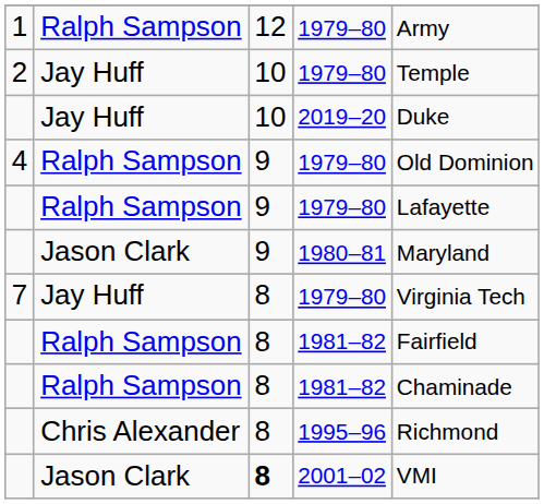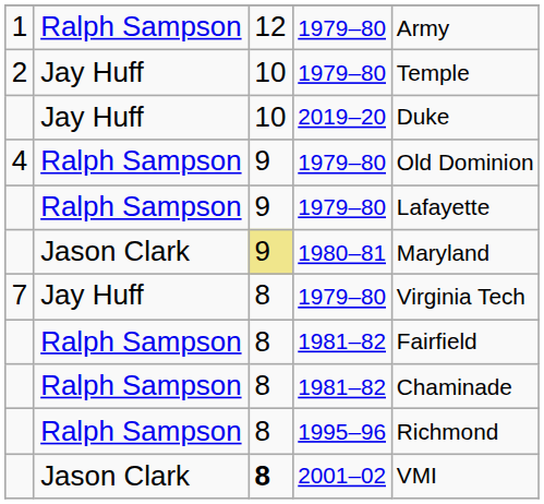 <table class="wikitable">
 <tr>
 </tr>
 <tr>
 <td>1</td>
 <td><a href='#'>Ralph Sampson</a></td>
 <td>12</td>
 <td style="font-size:80%;"><a href='#'>1979–80</a></td>
 <td style="font-size:80%;">Army</td>
 </tr>
 <tr>
 <td>2</td>
 <td>Jay Huff</td>
 <td>10</td>
 <td style="font-size:80%;"><a href='#'>1979–80</a></td>
 <td style="font-size:80%;">Temple</td>
 </tr>
 <tr>
 <td></td>
 <td>Jay Huff</td>
 <td>10</td>
 <td style="font-size:80%;"><a href='#'>2019–20</a></td>
 <td style="font-size:80%;">Duke</td>
 </tr>
 <tr>
 <td>4</td>
 <td><a href='#'>Ralph Sampson</a></td>
 <td>9</td>
 <td style="font-size:80%;"><a href='#'>1979–80</a></td>
 <td style="font-size:80%;">Old Dominion</td>
 </tr>
 <tr>
 <td></td>
 <td><a href='#'>Ralph Sampson</a></td>
 <td>9</td>
 <td style="font-size:80%;"><a href='#'>1979–80</a></td>
 <td style="font-size:80%;">Lafayette</td>
 </tr>
 <tr>
 <td></td>
 <td>Jason Clark</td>
-<td>9</td>
+<td style="background: khaki;">9</td>
 <td style="font-size:80%;"><a href='#'>1980–81</a></td>
 <td style="font-size:80%;">Maryland</td>
 </tr>
 <tr>
 <td>7</td>
 <td>Jay Huff</td>
 <td>8</td>
 <td style="font-size:80%;"><a href='#'>1979–80</a></td>
 <td style="font-size:80%;">Virginia Tech</td>
 </tr>
 <tr>
 <td></td>
 <td><a href='#'>Ralph Sampson</a></td>
 <td>8</td>
 <td style="font-size:80%;"><a href='#'>1981–82</a></td>
 <td style="font-size:80%;">Fairfield</td>
 </tr>
 <tr>
 <td></td>
 <td><a href='#'>Ralph Sampson</a></td>
 <td>8</td>
 <td style="font-size:80%;"><a href='#'>1981–82</a></td>
 <td style="font-size:80%;">Chaminade</td>
 </tr>
 <tr>
 <td></td>
-<td>Chris Alexander</td>
+<td><a href='#'>Ralph Sampson</a></td>
 <td>8</td>
 <td style="font-size:80%;"><a href='#'>1995–96</a></td>
 <td style="font-size:80%;">Richmond</td>
 </tr>
 <tr>
 <td></td>
 <td>Jason Clark</td>
 <td><strong>8</strong></td>
 <td style="font-size:80%;"><a href='#'>2001–02</a></td>
 <td style="font-size:80%;">VMI</td>
 </tr>
 </table>
